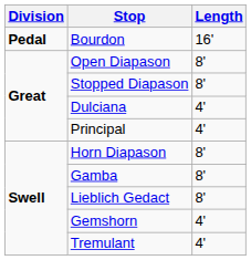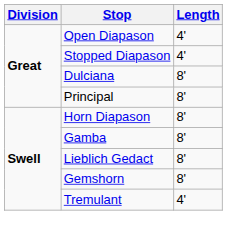 <table class="wikitable">
 <tr>
 <th><a href='#'>Division</a></th>
 <th><a href='#'>Stop</a></th>
 <th><a href='#'>Length</a></th>
 </tr>
 <tr>
-<td><strong>Pedal</strong></td>
-<td><a href='#'>Bourdon</a></td>
-<td>16'</td>
+<td rowspan=4><strong>Great</strong></td>
+<td><a href='#'>Open Diapason</a></td>
+<td>4'</td>
 </tr>
 <tr>
-<td rowspan=4><strong>Great</strong></td>
-<td><a href='#'>Open Diapason</a></td>
+<td><a href='#'>Stopped Diapason</a></td>
+<td>4'</td>
+</tr>
+<tr>
+<td><a href='#'>Dulciana</a></td>
 <td>8'</td>
 </tr>
 <tr>
-<td><a href='#'>Stopped Diapason</a></td>
+<td>Principal</td>
 <td>8'</td>
-</tr>
-<tr>
-<td><a href='#'>Dulciana</a></td>
-<td>4'</td>
-</tr>
-<tr>
-<td>Principal</td>
-<td>4'</td>
 </tr>
 <tr>
 <td rowspan=5><strong>Swell</strong></td>
 <td><a href='#'>Horn Diapason</a></td>
 <td>8'</td>
 </tr>
 <tr>
 <td><a href='#'>Gamba</a></td>
 <td>8'</td>
 </tr>
 <tr>
 <td><a href='#'>Lieblich Gedact</a></td>
 <td>8'</td>
 </tr>
 <tr>
 <td><a href='#'>Gemshorn</a></td>
-<td>4'</td>
+<td>8'</td>
 </tr>
 <tr>
 <td><a href='#'>Tremulant</a></td>
 <td>4'</td>
 </tr>
 </table>
